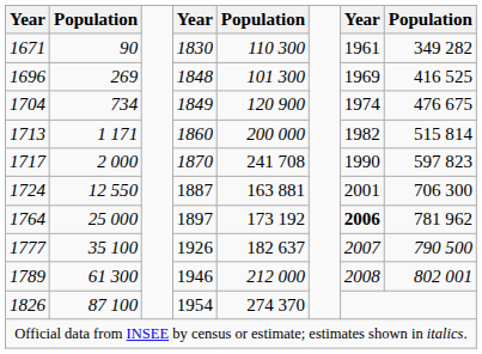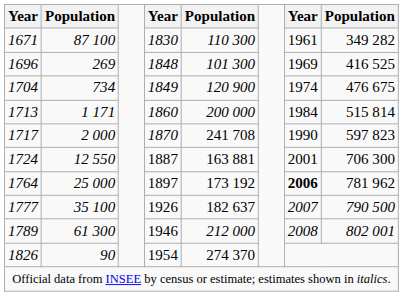 <table class="wikitable">
 <tr>
 <th>Year</th>
 <th>Population</th>
 <td rowspan="11" style="width:20px;"></td>
 <th>Year</th>
 <th>Population</th>
 <td rowspan="11" style="width:20px;"></td>
 <th>Year</th>
 <th>Population</th>
 </tr>
 <tr>
 <td><em>1671</em></td>
-<td style="text-align:right"><em>90</em></td>
+<td style="text-align:right"><em>87 100</em></td>
 <td><em>1830</em></td>
 <td style="text-align:right"><em>110 300</em></td>
 <td>1961</td>
 <td style="text-align:right">349 282</td>
 </tr>
 <tr>
 <td><em>1696</em></td>
 <td style="text-align:right"><em>269</em></td>
 <td><em>1848</em></td>
 <td style="text-align:right"><em>101 300</em></td>
 <td>1969</td>
 <td style="text-align:right">416 525</td>
 </tr>
 <tr>
 <td><em>1704</em></td>
 <td style="text-align:right"><em>734</em></td>
 <td><em>1849</em></td>
 <td style="text-align:right"><em>120 900</em></td>
 <td>1974</td>
 <td style="text-align:right">476 675</td>
 </tr>
 <tr>
 <td><em>1713</em></td>
 <td style="text-align:right"><em>1 171</em></td>
 <td><em>1860</em></td>
 <td style="text-align:right"><em>200 000</em></td>
-<td>1982</td>
+<td>1984</td>
 <td style="text-align:right">515 814</td>
 </tr>
 <tr>
 <td><em>1717</em></td>
 <td style="text-align:right"><em>2 000</em></td>
 <td><em>1870</em></td>
 <td style="text-align:right">241 708</td>
 <td>1990</td>
 <td style="text-align:right">597 823</td>
 </tr>
 <tr>
 <td><em>1724</em></td>
 <td style="text-align:right"><em>12 550</em></td>
 <td>1887</td>
 <td style="text-align:right">163 881</td>
 <td>2001</td>
 <td style="text-align:right">706 300</td>
 </tr>
 <tr>
 <td><em>1764</em></td>
 <td style="text-align:right"><em>25 000</em></td>
 <td>1897</td>
 <td style="text-align:right">173 192</td>
 <td><strong>2006</strong></td>
 <td style="text-align:right">781 962</td>
 </tr>
 <tr>
 <td><em>1777</em></td>
 <td style="text-align:right"><em>35 100</em></td>
 <td>1926</td>
 <td style="text-align:right">182 637</td>
 <td><em>2007</em></td>
 <td style="text-align:right"><em>790 500</em></td>
 </tr>
 <tr>
 <td><em>1789</em></td>
 <td style="text-align:right"><em>61 300</em></td>
 <td>1946</td>
 <td style="text-align:right"><em>212 000</em></td>
 <td><em>2008</em></td>
 <td style="text-align:right"><em>802 001</em></td>
 </tr>
 <tr>
 <td><em>1826</em></td>
-<td style="text-align:right"><em>87 100</em></td>
+<td style="text-align:right"><em>90</em></td>
 <td>1954</td>
 <td style="text-align:right">274 370</td>
 <td colspan="2"></td>
 </tr>
 <tr>
 <td colspan="8" style="text-align:center"><small>Official data from <a href='#'>INSEE</a> by census or estimate; estimates shown in <em>italics</em>.</small></td>
 </tr>
 </table>
